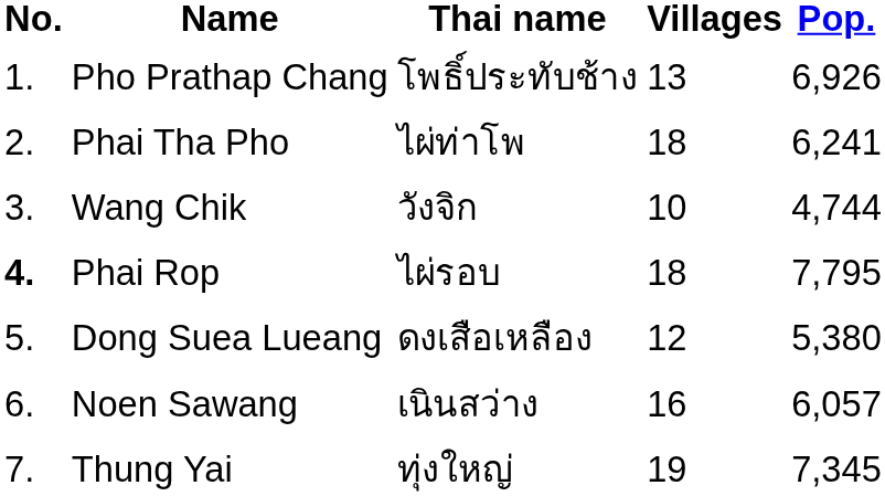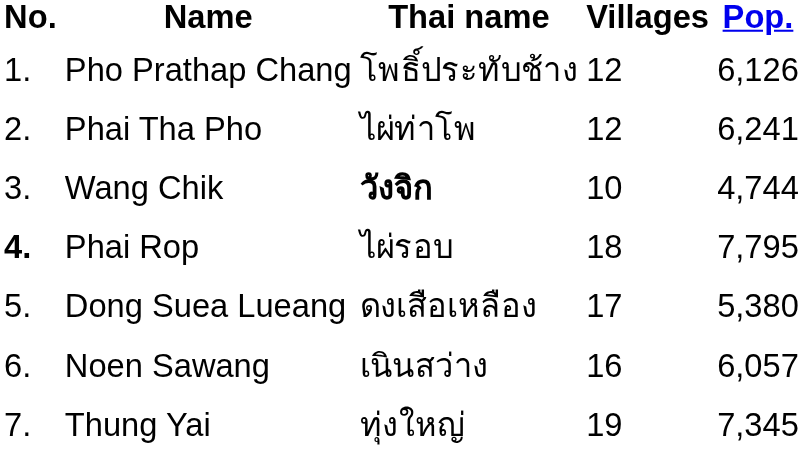 <table>
 <tr>
 <th>No.</th>
 <th>Name</th>
 <th>Thai name</th>
 <th>Villages</th>
 <th><a href='#'>Pop.</a></th>
 </tr>
 <tr>
 <td>1.</td>
 <td>Pho Prathap Chang</td>
 <td>โพธิ์ประทับช้าง</td>
-<td>13</td>
-<td>6,926</td>
+<td>12</td>
+<td>6,126</td>
 <td></td>
 </tr>
 <tr>
 <td>2.</td>
 <td>Phai Tha Pho</td>
 <td>ไผ่ท่าโพ</td>
-<td>18</td>
+<td>12</td>
 <td>6,241</td>
 <td></td>
 </tr>
 <tr>
 <td>3.</td>
 <td>Wang Chik</td>
-<td>วังจิก</td>
+<td><strong>วังจิก</strong></td>
 <td>10</td>
 <td>4,744</td>
 <td></td>
 </tr>
 <tr>
 <td><strong>4.</strong></td>
 <td>Phai Rop</td>
 <td>ไผ่รอบ</td>
 <td>18</td>
 <td>7,795</td>
 <td></td>
 </tr>
 <tr>
 <td>5.</td>
 <td>Dong Suea Lueang</td>
 <td>ดงเสือเหลือง</td>
-<td>12</td>
+<td>17</td>
 <td>5,380</td>
 <td></td>
 </tr>
 <tr>
 <td>6.</td>
 <td>Noen Sawang</td>
 <td>เนินสว่าง</td>
 <td>16</td>
 <td>6,057</td>
 <td></td>
 </tr>
 <tr>
 <td>7.</td>
 <td>Thung Yai</td>
 <td>ทุ่งใหญ่</td>
 <td>19</td>
 <td>7,345</td>
 <td></td>
 </tr>
 </table>
